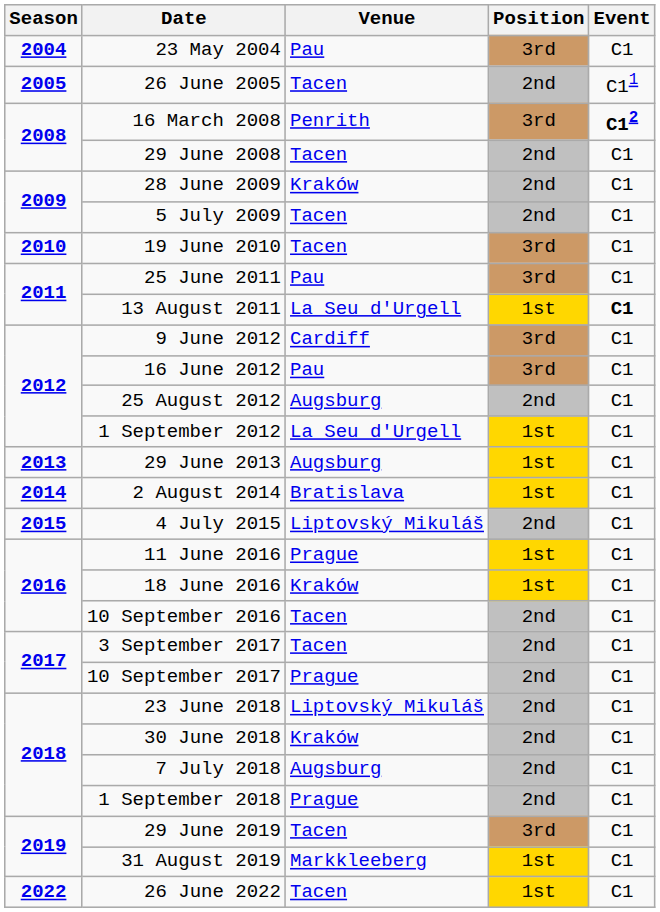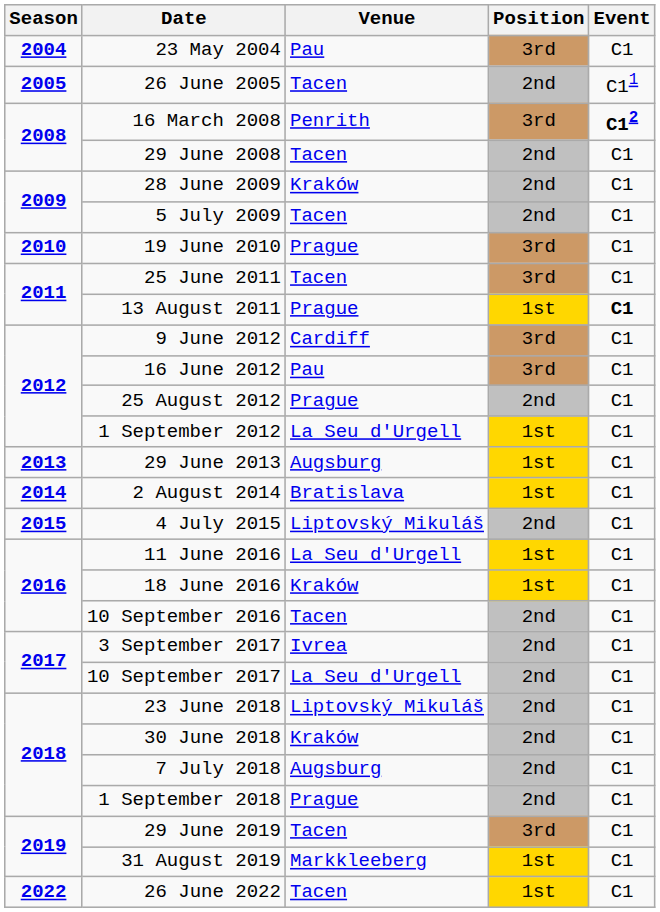 <table class="wikitable" style="text-align:center; font-size:95%;">
 <tr>
 <th>Season</th>
 <th>Date</th>
 <th>Venue</th>
 <th>Position</th>
 <th>Event</th>
 </tr>
 <tr>
 <td><strong><a href='#'>2004</a></strong></td>
 <td align=right>23 May 2004</td>
 <td align=left><a href='#'>Pau</a></td>
 <td bgcolor=cc9966>3rd</td>
 <td>C1</td>
 </tr>
 <tr>
 <td><strong><a href='#'>2005</a></strong></td>
 <td align=right>26 June 2005</td>
 <td align=left><a href='#'>Tacen</a></td>
 <td bgcolor=silver>2nd</td>
 <td>C1<sup><a href='#'>1</a></sup></td>
 </tr>
 <tr>
 <td rowspan=2><strong><a href='#'>2008</a></strong></td>
 <td align=right>16 March 2008</td>
 <td align=left><a href='#'>Penrith</a></td>
 <td bgcolor=cc9966>3rd</td>
 <td><strong>C1<sup><a href='#'>2</a></sup></strong></td>
 </tr>
 <tr>
 <td align=right>29 June 2008</td>
 <td align=left><a href='#'>Tacen</a></td>
 <td bgcolor=silver>2nd</td>
 <td>C1</td>
 </tr>
 <tr>
 <td rowspan=2><strong><a href='#'>2009</a></strong></td>
 <td align=right>28 June 2009</td>
 <td align=left><a href='#'>Kraków</a></td>
 <td bgcolor=silver>2nd</td>
 <td>C1</td>
 </tr>
 <tr>
 <td align=right>5 July 2009</td>
 <td align=left><a href='#'>Tacen</a></td>
 <td bgcolor=silver>2nd</td>
 <td>C1</td>
 </tr>
 <tr>
 <td><strong><a href='#'>2010</a></strong></td>
 <td align=right>19 June 2010</td>
-<td align=left><a href='#'>Tacen</a></td>
+<td align=left><a href='#'>Prague</a></td>
 <td bgcolor=cc9966>3rd</td>
 <td>C1</td>
 </tr>
 <tr>
 <td rowspan=2><strong><a href='#'>2011</a></strong></td>
 <td align=right>25 June 2011</td>
-<td align=left><a href='#'>Pau</a></td>
+<td align=left><a href='#'>Tacen</a></td>
 <td bgcolor=cc9966>3rd</td>
 <td>C1</td>
 </tr>
 <tr>
 <td align=right>13 August 2011</td>
-<td align=left><a href='#'>La Seu d'Urgell</a></td>
+<td align=left><a href='#'>Prague</a></td>
 <td bgcolor=gold>1st</td>
 <td><strong>C1</strong></td>
 </tr>
 <tr>
 <td rowspan=4><strong><a href='#'>2012</a></strong></td>
 <td align=right>9 June 2012</td>
 <td align=left><a href='#'>Cardiff</a></td>
 <td bgcolor=cc9966>3rd</td>
 <td>C1</td>
 </tr>
 <tr>
 <td align=right>16 June 2012</td>
 <td align=left><a href='#'>Pau</a></td>
 <td bgcolor=cc9966>3rd</td>
 <td>C1</td>
 </tr>
 <tr>
 <td align=right>25 August 2012</td>
-<td align=left><a href='#'>Augsburg</a></td>
+<td align=left><a href='#'>Prague</a></td>
 <td bgcolor=silver>2nd</td>
 <td>C1</td>
 </tr>
 <tr>
 <td align=right>1 September 2012</td>
 <td align=left><a href='#'>La Seu d'Urgell</a></td>
 <td bgcolor=gold>1st</td>
 <td>C1</td>
 </tr>
 <tr>
 <td><strong><a href='#'>2013</a></strong></td>
 <td align=right>29 June 2013</td>
 <td align=left><a href='#'>Augsburg</a></td>
 <td bgcolor=gold>1st</td>
 <td>C1</td>
 </tr>
 <tr>
 <td><strong><a href='#'>2014</a></strong></td>
 <td align=right>2 August 2014</td>
 <td align=left><a href='#'>Bratislava</a></td>
 <td bgcolor=gold>1st</td>
 <td>C1</td>
 </tr>
 <tr>
 <td><strong><a href='#'>2015</a></strong></td>
 <td align=right>4 July 2015</td>
 <td align=left><a href='#'>Liptovský Mikuláš</a></td>
 <td bgcolor=silver>2nd</td>
 <td>C1</td>
 </tr>
 <tr>
 <td rowspan=3><strong><a href='#'>2016</a></strong></td>
 <td align=right>11 June 2016</td>
-<td align=left><a href='#'>Prague</a></td>
+<td align=left><a href='#'>La Seu d'Urgell</a></td>
 <td bgcolor=gold>1st</td>
 <td>C1</td>
 </tr>
 <tr>
 <td align=right>18 June 2016</td>
 <td align=left><a href='#'>Kraków</a></td>
 <td bgcolor=gold>1st</td>
 <td>C1</td>
 </tr>
 <tr>
 <td align=right>10 September 2016</td>
 <td align=left><a href='#'>Tacen</a></td>
 <td bgcolor=silver>2nd</td>
 <td>C1</td>
 </tr>
 <tr>
 <td rowspan=2><strong><a href='#'>2017</a></strong></td>
 <td align=right>3 September 2017</td>
-<td align=left><a href='#'>Tacen</a></td>
+<td align=left><a href='#'>Ivrea</a></td>
 <td bgcolor=silver>2nd</td>
 <td>C1</td>
 </tr>
 <tr>
 <td align=right>10 September 2017</td>
-<td align=left><a href='#'>Prague</a></td>
+<td align=left><a href='#'>La Seu d'Urgell</a></td>
 <td bgcolor=silver>2nd</td>
 <td>C1</td>
 </tr>
 <tr>
 <td rowspan=4><strong><a href='#'>2018</a></strong></td>
 <td align=right>23 June 2018</td>
 <td align=left><a href='#'>Liptovský Mikuláš</a></td>
 <td bgcolor=silver>2nd</td>
 <td>C1</td>
 </tr>
 <tr>
 <td align=right>30 June 2018</td>
 <td align=left><a href='#'>Kraków</a></td>
 <td bgcolor=silver>2nd</td>
 <td>C1</td>
 </tr>
 <tr>
 <td align=right>7 July 2018</td>
 <td align=left><a href='#'>Augsburg</a></td>
 <td bgcolor=silver>2nd</td>
 <td>C1</td>
 </tr>
 <tr>
 <td align=right>1 September 2018</td>
 <td align=left><a href='#'>Prague</a></td>
 <td bgcolor=silver>2nd</td>
 <td>C1</td>
 </tr>
 <tr>
 <td rowspan=2><strong><a href='#'>2019</a></strong></td>
 <td align=right>29 June 2019</td>
 <td align=left><a href='#'>Tacen</a></td>
 <td bgcolor=cc9966>3rd</td>
 <td>C1</td>
 </tr>
 <tr>
 <td align=right>31 August 2019</td>
 <td align=left><a href='#'>Markkleeberg</a></td>
 <td bgcolor=gold>1st</td>
 <td>C1</td>
 </tr>
 <tr>
 <td><strong><a href='#'>2022</a></strong></td>
 <td align=right>26 June 2022</td>
 <td align=left><a href='#'>Tacen</a></td>
 <td bgcolor=gold>1st</td>
 <td>C1</td>
 </tr>
 </table>
